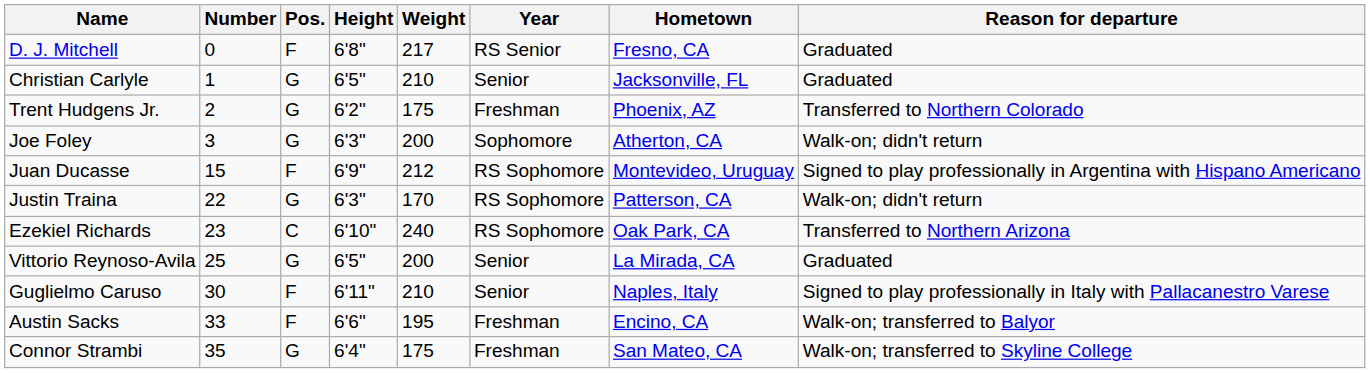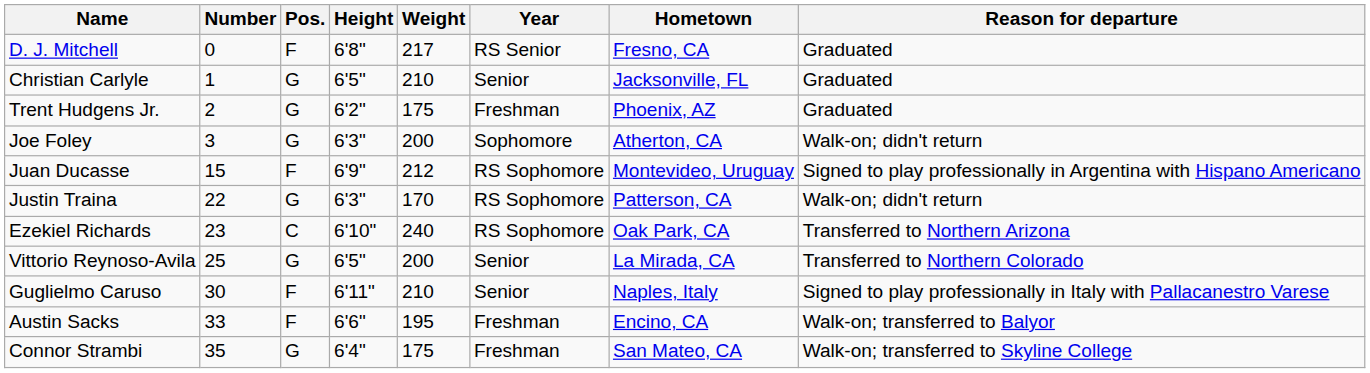 <table class="wikitable sortable" border="1">
 <tr>
 <th>Name</th>
 <th>Number</th>
 <th>Pos.</th>
 <th>Height</th>
 <th>Weight</th>
 <th>Year</th>
 <th>Hometown</th>
 <th class="unsortable">Reason for departure</th>
 </tr>
 <tr>
 <td><a href='#'>D. J. Mitchell</a></td>
 <td>0</td>
 <td>F</td>
 <td>6'8"</td>
 <td>217</td>
 <td>RS Senior</td>
 <td><a href='#'>Fresno, CA</a></td>
 <td>Graduated</td>
 </tr>
 <tr>
 <td>Christian Carlyle</td>
 <td>1</td>
 <td>G</td>
 <td>6'5"</td>
 <td>210</td>
 <td>Senior</td>
 <td><a href='#'>Jacksonville, FL</a></td>
 <td>Graduated</td>
 </tr>
 <tr>
 <td>Trent Hudgens Jr.</td>
 <td>2</td>
 <td>G</td>
 <td>6'2"</td>
 <td>175</td>
 <td>Freshman</td>
 <td><a href='#'>Phoenix, AZ</a></td>
-<td>Transferred to <a href='#'>Northern Colorado</a></td>
+<td>Graduated</td>
 </tr>
 <tr>
 <td>Joe Foley</td>
 <td>3</td>
 <td>G</td>
 <td>6'3"</td>
 <td>200</td>
 <td>Sophomore</td>
 <td><a href='#'>Atherton, CA</a></td>
 <td>Walk-on; didn't return</td>
 </tr>
 <tr>
 <td>Juan Ducasse</td>
 <td>15</td>
 <td>F</td>
 <td>6'9"</td>
 <td>212</td>
 <td>RS Sophomore</td>
 <td><a href='#'>Montevideo, Uruguay</a></td>
 <td>Signed to play professionally in Argentina with <a href='#'>Hispano Americano</a></td>
 </tr>
 <tr>
 <td>Justin Traina</td>
 <td>22</td>
 <td>G</td>
 <td>6'3"</td>
 <td>170</td>
 <td>RS Sophomore</td>
 <td><a href='#'>Patterson, CA</a></td>
 <td>Walk-on; didn't return</td>
 </tr>
 <tr>
 <td>Ezekiel Richards</td>
 <td>23</td>
 <td>C</td>
 <td>6'10"</td>
 <td>240</td>
 <td>RS Sophomore</td>
 <td><a href='#'>Oak Park, CA</a></td>
 <td>Transferred to <a href='#'>Northern Arizona</a></td>
 </tr>
 <tr>
 <td>Vittorio Reynoso-Avila</td>
 <td>25</td>
 <td>G</td>
 <td>6'5"</td>
 <td>200</td>
 <td>Senior</td>
 <td><a href='#'>La Mirada, CA</a></td>
-<td>Graduated</td>
+<td>Transferred to <a href='#'>Northern Colorado</a></td>
 </tr>
 <tr>
 <td>Guglielmo Caruso</td>
 <td>30</td>
 <td>F</td>
 <td>6'11"</td>
 <td>210</td>
 <td>Senior</td>
 <td><a href='#'>Naples, Italy</a></td>
 <td>Signed to play professionally in Italy with <a href='#'>Pallacanestro Varese</a></td>
 </tr>
 <tr>
 <td>Austin Sacks</td>
 <td>33</td>
 <td>F</td>
 <td>6'6"</td>
 <td>195</td>
 <td>Freshman</td>
 <td><a href='#'>Encino, CA</a></td>
 <td>Walk-on; transferred to <a href='#'>Balyor</a></td>
 </tr>
 <tr>
 <td>Connor Strambi</td>
 <td>35</td>
 <td>G</td>
 <td>6'4"</td>
 <td>175</td>
 <td>Freshman</td>
 <td><a href='#'>San Mateo, CA</a></td>
 <td>Walk-on; transferred to <a href='#'>Skyline College</a></td>
 </tr>
 </table>
